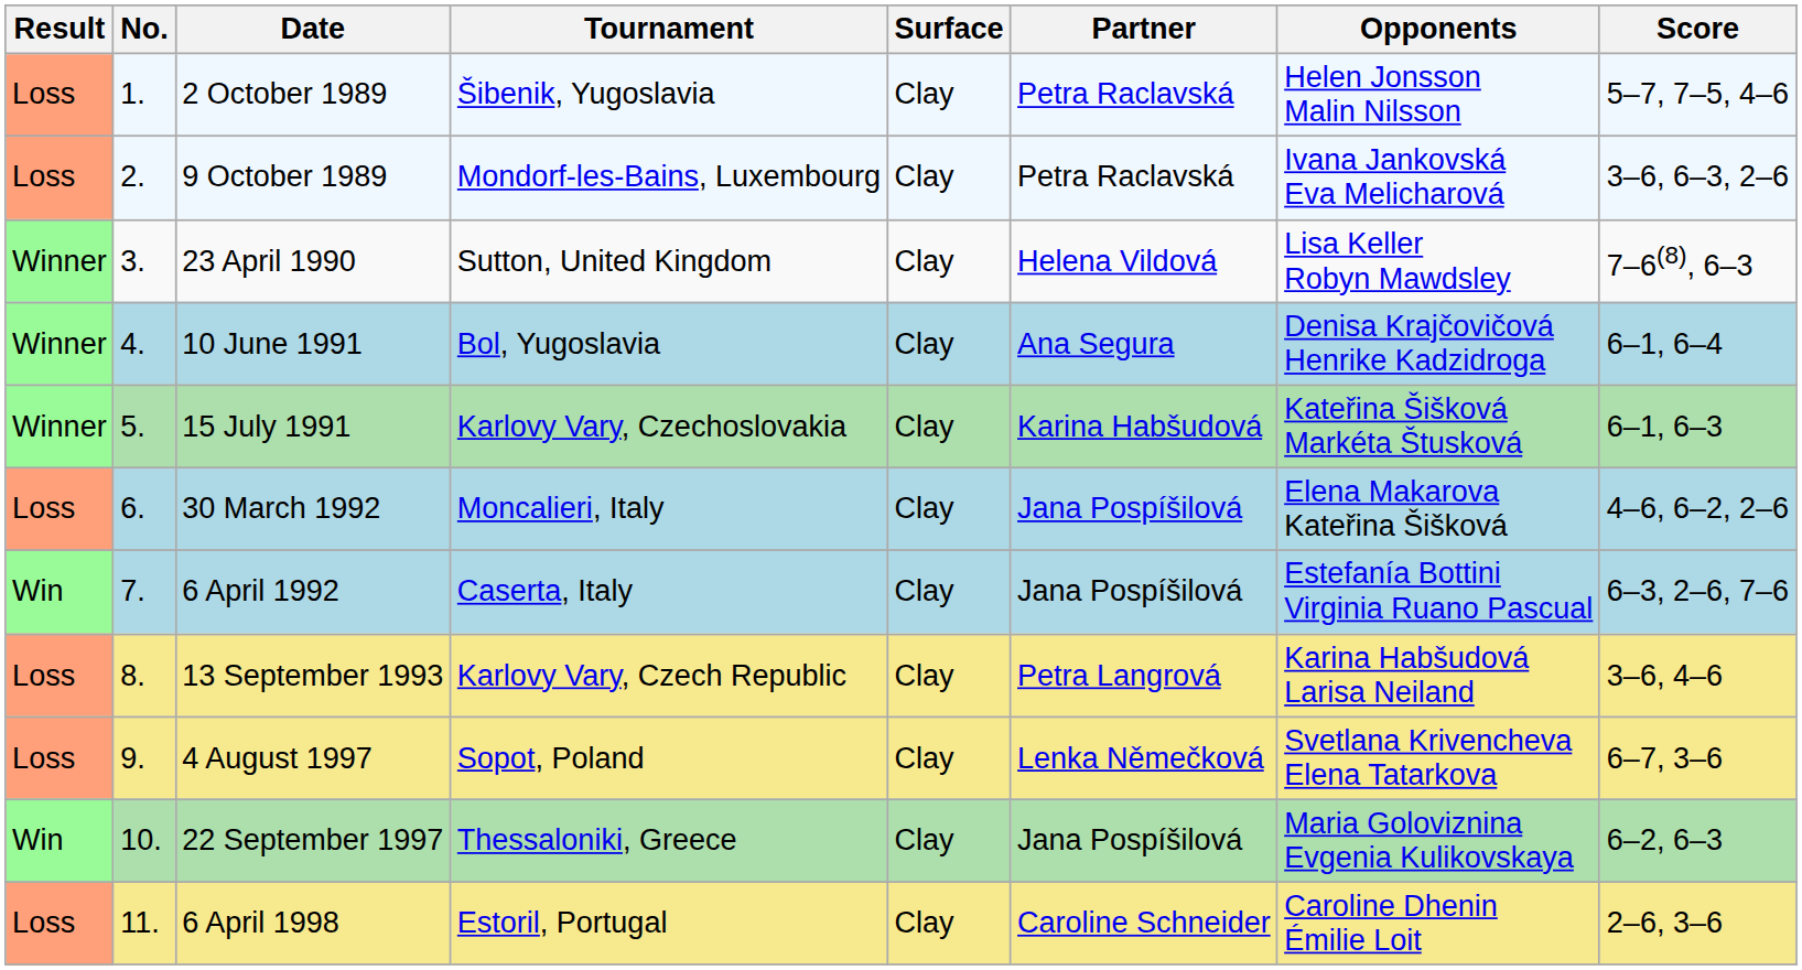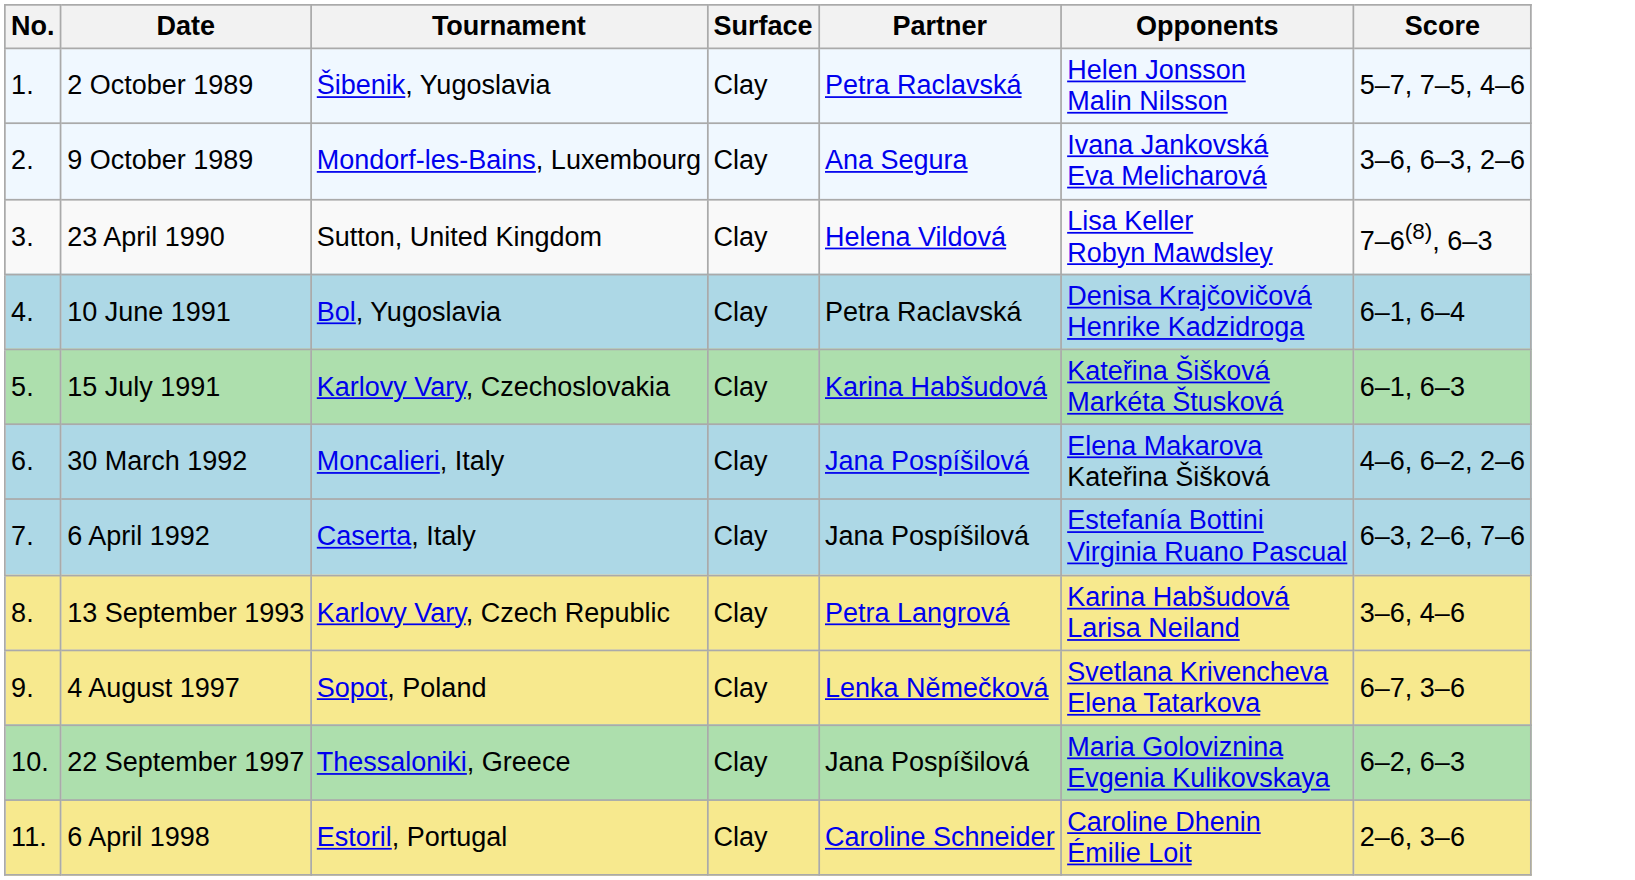 <table class="sortable wikitable" style="font-size:97%">
 <tr>
-<th>Result</th>
 <th>No.</th>
 <th>Date</th>
 <th>Tournament</th>
 <th>Surface</th>
 <th>Partner</th>
 <th>Opponents</th>
 <th>Score</th>
 </tr>
 <tr style="background:#f0f8ff;">
-<td style="background:#ffa07a;">Loss</td>
 <td>1.</td>
 <td>2 October 1989</td>
 <td><a href='#'>Šibenik</a>, Yugoslavia</td>
 <td>Clay</td>
 <td> <a href='#'>Petra Raclavská</a></td>
 <td> <a href='#'>Helen Jonsson</a> <br>  <a href='#'>Malin Nilsson</a></td>
 <td>5–7, 7–5, 4–6</td>
 </tr>
 <tr style="background:#f0f8ff;">
-<td style="background:#ffa07a;">Loss</td>
 <td>2.</td>
 <td>9 October 1989</td>
 <td><a href='#'>Mondorf-les-Bains</a>, Luxembourg</td>
 <td>Clay</td>
-<td> Petra Raclavská</td>
+<td> <a href='#'>Ana Segura</a></td>
 <td> <a href='#'>Ivana Jankovská</a> <br>  <a href='#'>Eva Melicharová</a></td>
 <td>3–6, 6–3, 2–6</td>
 </tr>
 <tr>
-<td bgcolor="#98FB98">Winner</td>
 <td>3.</td>
 <td>23 April 1990</td>
 <td>Sutton, United Kingdom</td>
 <td>Clay</td>
 <td> <a href='#'>Helena Vildová</a></td>
 <td> <a href='#'>Lisa Keller</a> <br>  <a href='#'>Robyn Mawdsley</a></td>
 <td>7–6<sup>(8)</sup>, 6–3</td>
 </tr>
 <tr bgcolor="lightblue">
-<td bgcolor="#98FB98">Winner</td>
 <td>4.</td>
 <td>10 June 1991</td>
 <td><a href='#'>Bol</a>, Yugoslavia</td>
 <td>Clay</td>
-<td> <a href='#'>Ana Segura</a></td>
+<td> Petra Raclavská</td>
 <td> <a href='#'>Denisa Krajčovičová</a> <br>  <a href='#'>Henrike Kadzidroga</a></td>
 <td>6–1, 6–4</td>
 </tr>
 <tr bgcolor="#ADDFAD">
-<td bgcolor="#98FB98">Winner</td>
 <td>5.</td>
 <td>15 July 1991</td>
 <td><a href='#'>Karlovy Vary</a>, Czechoslovakia</td>
 <td>Clay</td>
 <td> <a href='#'>Karina Habšudová</a></td>
 <td> <a href='#'>Kateřina Šišková</a> <br>  <a href='#'>Markéta Štusková</a></td>
 <td>6–1, 6–3</td>
 </tr>
 <tr bgcolor="lightblue">
-<td style="background:#ffa07a;">Loss</td>
 <td>6.</td>
 <td>30 March 1992</td>
 <td><a href='#'>Moncalieri</a>, Italy</td>
 <td>Clay</td>
 <td> <a href='#'>Jana Pospíšilová</a></td>
 <td> <a href='#'>Elena Makarova</a> <br>  Kateřina Šišková</td>
 <td>4–6, 6–2, 2–6</td>
 </tr>
 <tr bgcolor="lightblue">
-<td style="background:#98fb98;">Win</td>
 <td>7.</td>
 <td>6 April 1992</td>
 <td><a href='#'>Caserta</a>, Italy</td>
 <td>Clay</td>
 <td> Jana Pospíšilová</td>
 <td> <a href='#'>Estefanía Bottini</a> <br>  <a href='#'>Virginia Ruano Pascual</a></td>
 <td>6–3, 2–6, 7–6</td>
 </tr>
 <tr style="background:#f7e98e;">
-<td style="background:#ffa07a;">Loss</td>
 <td>8.</td>
 <td>13 September 1993</td>
 <td><a href='#'>Karlovy Vary</a>, Czech Republic</td>
 <td>Clay</td>
 <td> <a href='#'>Petra Langrová</a></td>
 <td> <a href='#'>Karina Habšudová</a> <br>  <a href='#'>Larisa Neiland</a></td>
 <td>3–6, 4–6</td>
 </tr>
 <tr bgcolor="#f7e98e">
-<td style="background:#ffa07a;">Loss</td>
 <td>9.</td>
 <td>4 August 1997</td>
 <td><a href='#'>Sopot</a>, Poland</td>
 <td>Clay</td>
 <td> <a href='#'>Lenka Němečková</a></td>
 <td> <a href='#'>Svetlana Krivencheva</a> <br>  <a href='#'>Elena Tatarkova</a></td>
 <td>6–7, 3–6</td>
 </tr>
 <tr style="background:#addfad;">
-<td style="background:#98fb98;">Win</td>
 <td>10.</td>
 <td>22 September 1997</td>
 <td><a href='#'>Thessaloniki</a>, Greece</td>
 <td>Clay</td>
 <td> Jana Pospíšilová</td>
 <td> <a href='#'>Maria Goloviznina</a> <br>  <a href='#'>Evgenia Kulikovskaya</a></td>
 <td>6–2, 6–3</td>
 </tr>
 <tr style="background:#f7e98e;">
-<td style="background:#ffa07a;">Loss</td>
 <td>11.</td>
 <td>6 April 1998</td>
 <td><a href='#'>Estoril</a>, Portugal</td>
 <td>Clay</td>
 <td> <a href='#'>Caroline Schneider</a></td>
 <td> <a href='#'>Caroline Dhenin</a> <br>  <a href='#'>Émilie Loit</a></td>
 <td>2–6, 3–6</td>
 </tr>
 </table>
